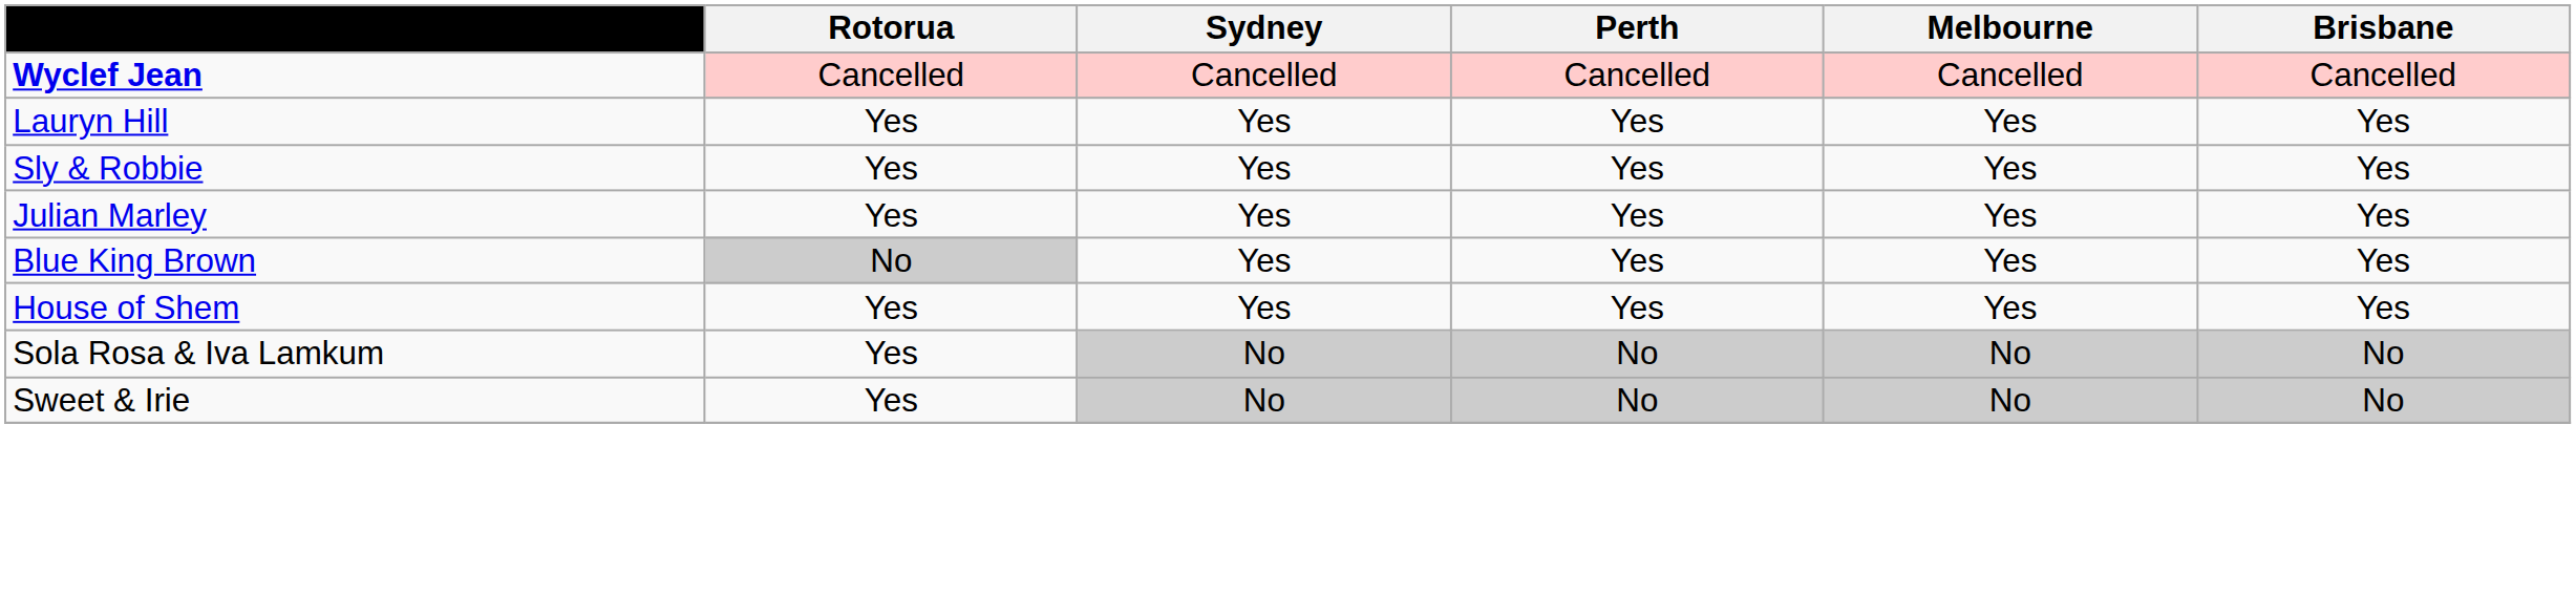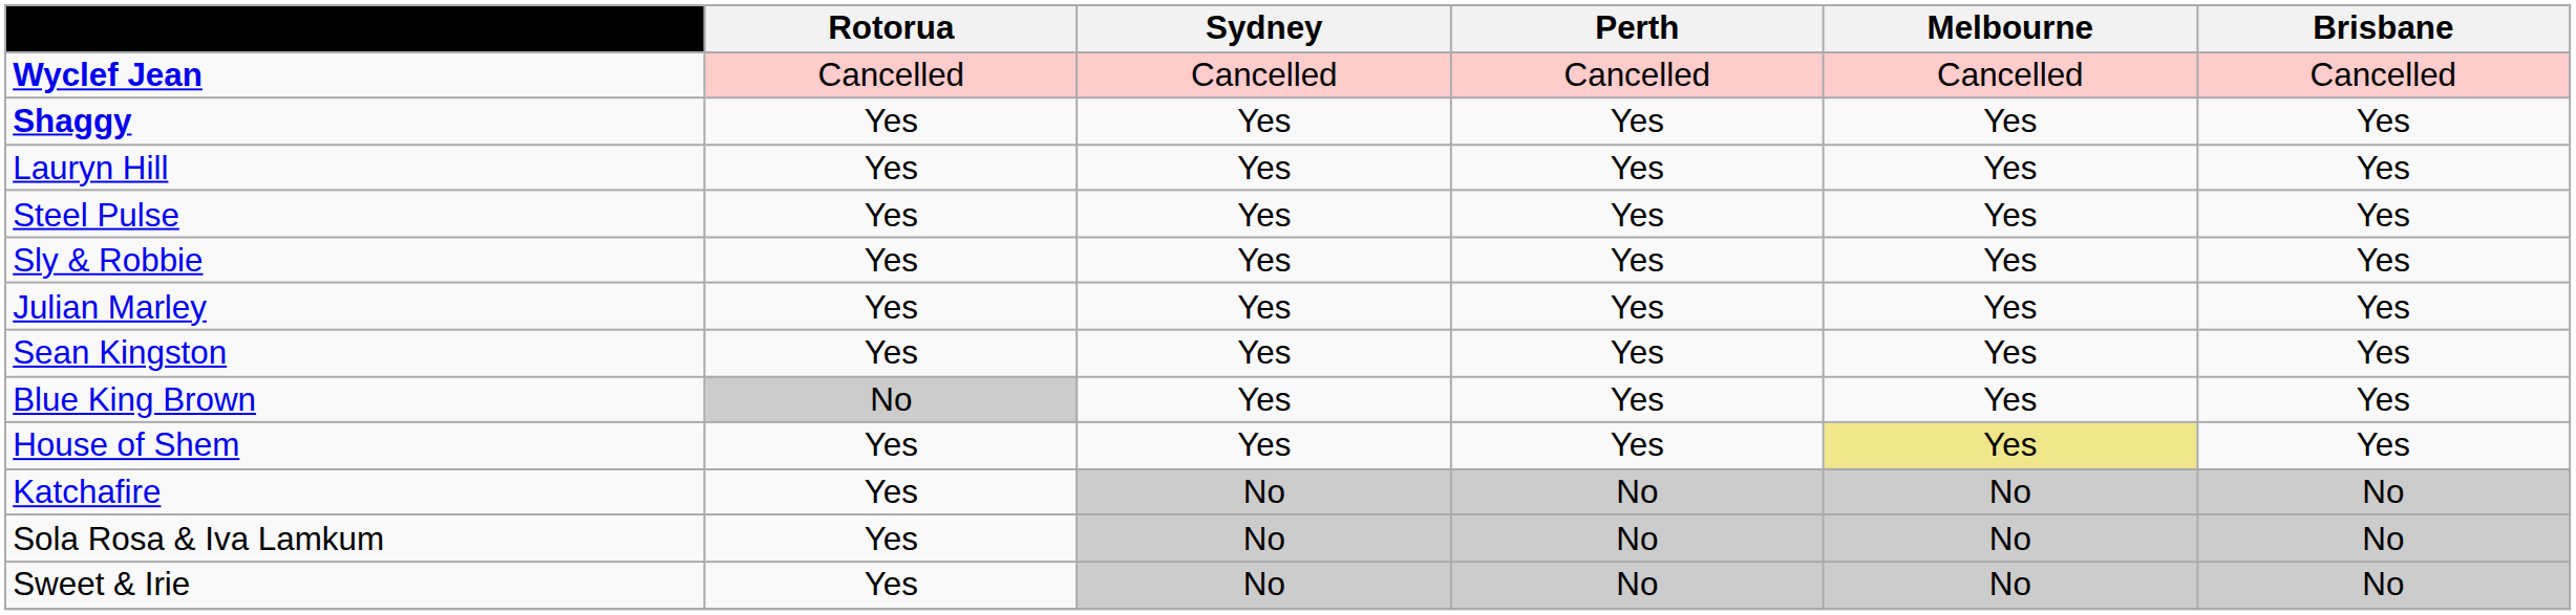 <table class="wikitable sortable" style="line-height:0.95em;">
 <tr>
 <th style="background:#000; width:15%;"> </th>
 <th width=8%>Rotorua</th>
 <th width=8%>Sydney</th>
 <th width=8%>Perth</th>
 <th width=8%>Melbourne</th>
 <th width=8%>Brisbane</th>
 </tr>
 <tr align=center>
 <td align=left><strong><a href='#'>Wyclef Jean</a></strong></td>
 <td style="background:#fcc;">Cancelled</td>
 <td style="background:#fcc;">Cancelled</td>
 <td style="background:#fcc;">Cancelled</td>
 <td style="background:#fcc;">Cancelled</td>
 <td style="background:#fcc;">Cancelled</td>
 </tr>
 <tr align=center>
+<td align=left><strong><a href='#'>Shaggy</a></strong></td>
+<td>Yes</td>
+<td>Yes</td>
+<td>Yes</td>
+<td>Yes</td>
+<td>Yes</td>
+</tr>
+<tr align=center>
 <td align=left><a href='#'>Lauryn Hill</a></td>
+<td>Yes</td>
+<td>Yes</td>
+<td>Yes</td>
+<td>Yes</td>
+<td>Yes</td>
+</tr>
+<tr align=center>
+<td align=left><a href='#'>Steel Pulse</a></td>
 <td>Yes</td>
 <td>Yes</td>
 <td>Yes</td>
 <td>Yes</td>
 <td>Yes</td>
 </tr>
 <tr align=center>
 <td align=left><a href='#'>Sly & Robbie</a></td>
 <td>Yes</td>
 <td>Yes</td>
 <td>Yes</td>
 <td>Yes</td>
 <td>Yes</td>
 </tr>
 <tr align=center>
 <td align=left><a href='#'>Julian Marley</a></td>
 <td>Yes</td>
 <td>Yes</td>
 <td>Yes</td>
 <td>Yes</td>
 <td>Yes</td>
 </tr>
 <tr align=center>
+<td align=left><a href='#'>Sean Kingston</a></td>
+<td>Yes</td>
+<td>Yes</td>
+<td>Yes</td>
+<td>Yes</td>
+<td>Yes</td>
+</tr>
+<tr align=center>
 <td align=left><a href='#'>Blue King Brown</a></td>
 <td style="background:#ccc;">No</td>
 <td>Yes</td>
 <td>Yes</td>
 <td>Yes</td>
 <td>Yes</td>
 </tr>
 <tr align=center>
 <td align=left><a href='#'>House of Shem</a></td>
 <td>Yes</td>
 <td>Yes</td>
 <td>Yes</td>
+<td style="background: khaki;">Yes</td>
 <td>Yes</td>
+</tr>
+<tr align=center>
+<td align=left><a href='#'>Katchafire</a></td>
 <td>Yes</td>
+<td style="background:#ccc;">No</td>
+<td style="background:#ccc;">No</td>
+<td style="background:#ccc;">No</td>
+<td style="background:#ccc;">No</td>
 </tr>
 <tr align=center>
 <td align=left>Sola Rosa & Iva Lamkum</td>
 <td>Yes</td>
 <td style="background:#ccc;">No</td>
 <td style="background:#ccc;">No</td>
 <td style="background:#ccc;">No</td>
 <td style="background:#ccc;">No</td>
 </tr>
 <tr align=center>
 <td align=left>Sweet & Irie</td>
 <td>Yes</td>
 <td style="background:#ccc;">No</td>
 <td style="background:#ccc;">No</td>
 <td style="background:#ccc;">No</td>
 <td style="background:#ccc;">No</td>
 </tr>
 <tr align=centerWyclef Jean>
 </tr>
 </table>
